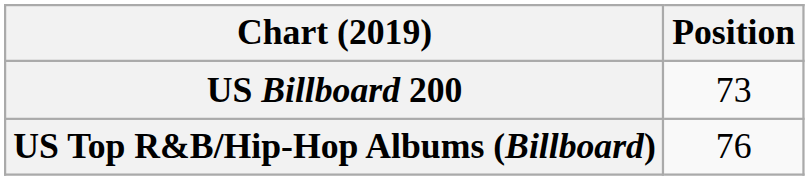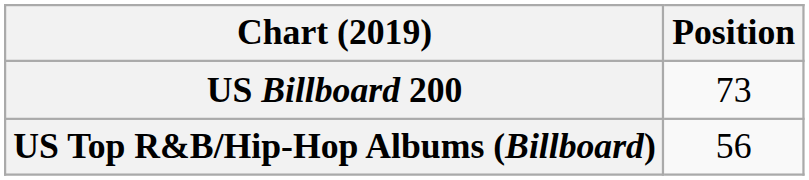 <table class="wikitable sortable plainrowheaders" style="text-align:center">
 <tr>
 <th scope="col">Chart (2019)</th>
 <th scope="col">Position</th>
 </tr>
 <tr>
 <th scope="row">US <em>Billboard</em> 200</th>
 <td>73</td>
 </tr>
 <tr>
 <th scope="row">US Top R&B/Hip-Hop Albums (<em>Billboard</em>)</th>
-<td>76</td>
+<td>56</td>
 </tr>
 </table>
